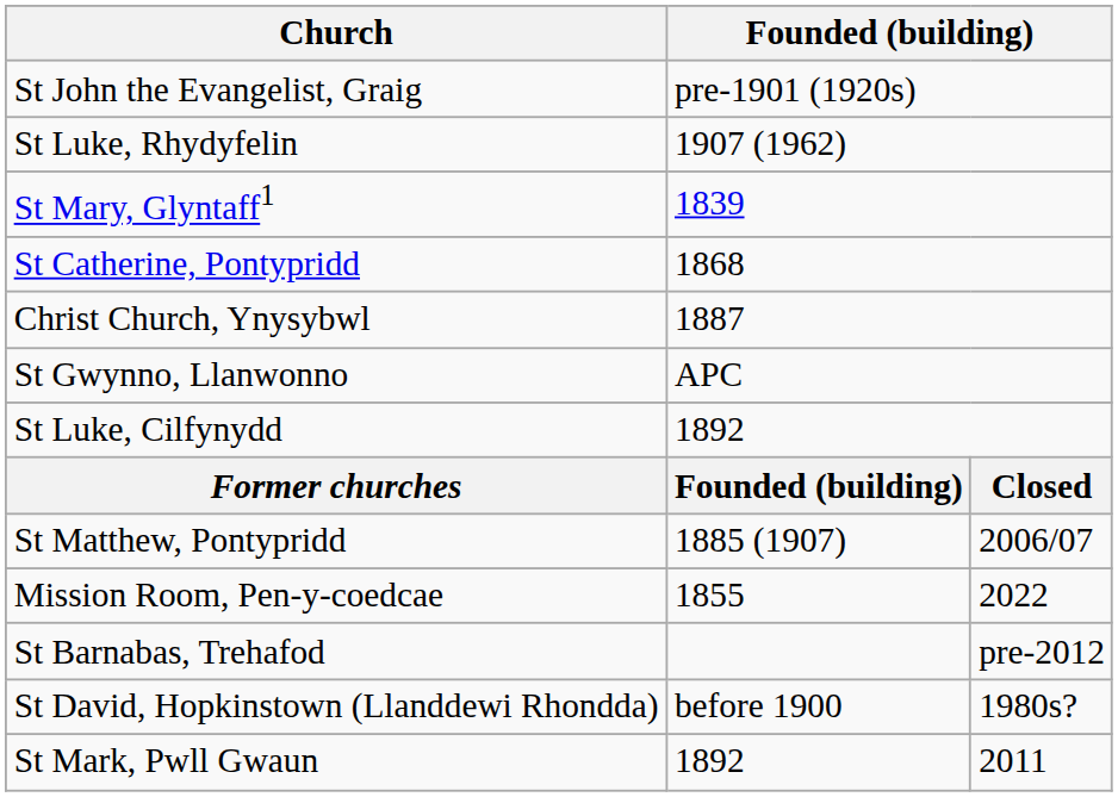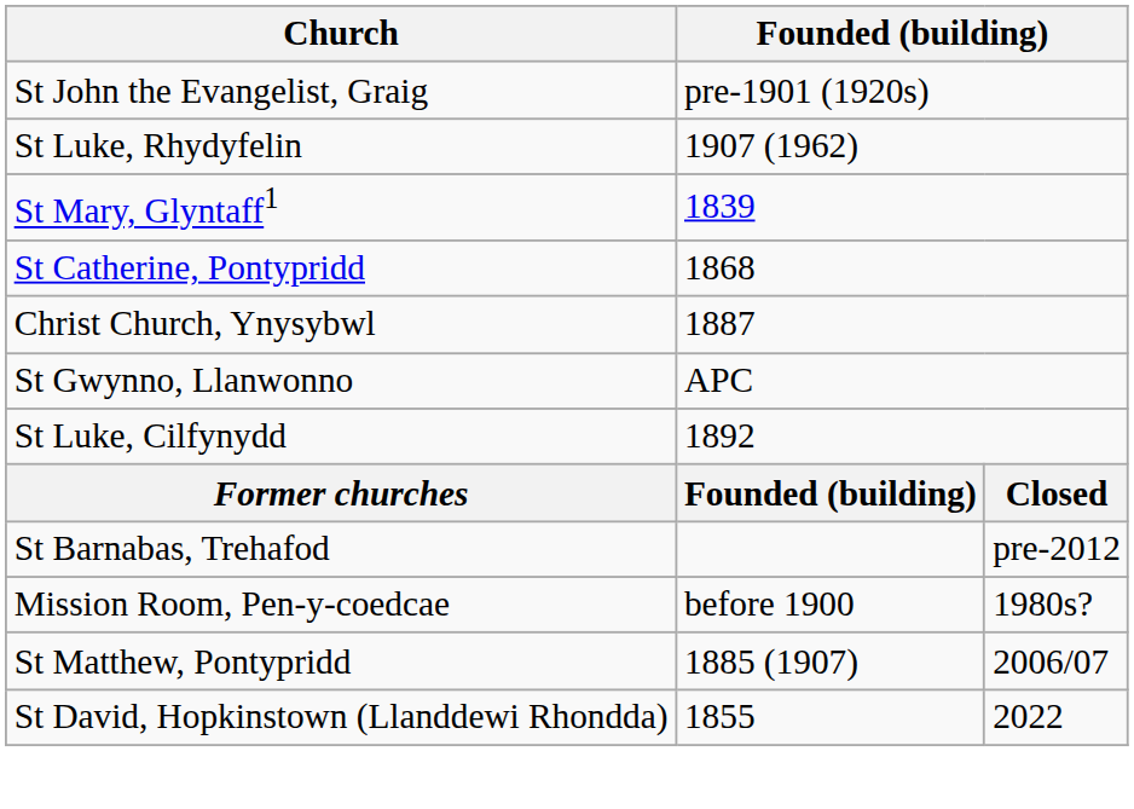 <table class="wikitable">
 <tr>
 <th>Church</th>
 <th colspan="2">Founded (building)</th>
 </tr>
 <tr>
 <td>St John the Evangelist, Graig</td>
 <td colspan="2">pre-1901 (1920s)</td>
 </tr>
 <tr>
 <td>St Luke, Rhydyfelin</td>
 <td colspan="2">1907 (1962)</td>
 </tr>
 <tr>
 <td><a href='#'>St Mary, Glyntaff</a><sup>1</sup></td>
 <td colspan="2"><a href='#'>1839</a></td>
 </tr>
 <tr>
 <td><a href='#'>St Catherine, Pontypridd</a></td>
 <td colspan="2">1868</td>
 </tr>
 <tr>
 <td>Christ Church, Ynysybwl</td>
 <td colspan="2">1887</td>
 </tr>
 <tr>
 <td>St Gwynno, Llanwonno</td>
 <td colspan="2">APC</td>
 </tr>
 <tr>
 <td>St Luke, Cilfynydd</td>
 <td colspan="2">1892</td>
 </tr>
 <tr>
 <th><em>Former churches</em></th>
 <th>Founded (building)</th>
 <th>Closed</th>
 </tr>
 <tr>
+<td>St Barnabas, Trehafod</td>
+<td></td>
+<td>pre-2012</td>
+</tr>
+<tr>
+<td>Mission Room, Pen-y-coedcae</td>
+<td>before 1900</td>
+<td>1980s?</td>
+</tr>
+<tr>
 <td>St Matthew, Pontypridd</td>
 <td>1885 (1907)</td>
 <td>2006/07</td>
 </tr>
 <tr>
-<td>Mission Room, Pen-y-coedcae</td>
+<td>St David, Hopkinstown (Llanddewi Rhondda)</td>
 <td>1855</td>
 <td>2022</td>
 </tr>
-<tr>
-<td>St Barnabas, Trehafod</td>
-<td></td>
-<td>pre-2012</td>
-</tr>
-<tr>
-<td>St David, Hopkinstown (Llanddewi Rhondda)</td>
-<td>before 1900</td>
-<td>1980s?</td>
-</tr>
-<tr>
-<td>St Mark, Pwll Gwaun</td>
-<td>1892</td>
-<td>2011</td>
-</tr>
 </table>
